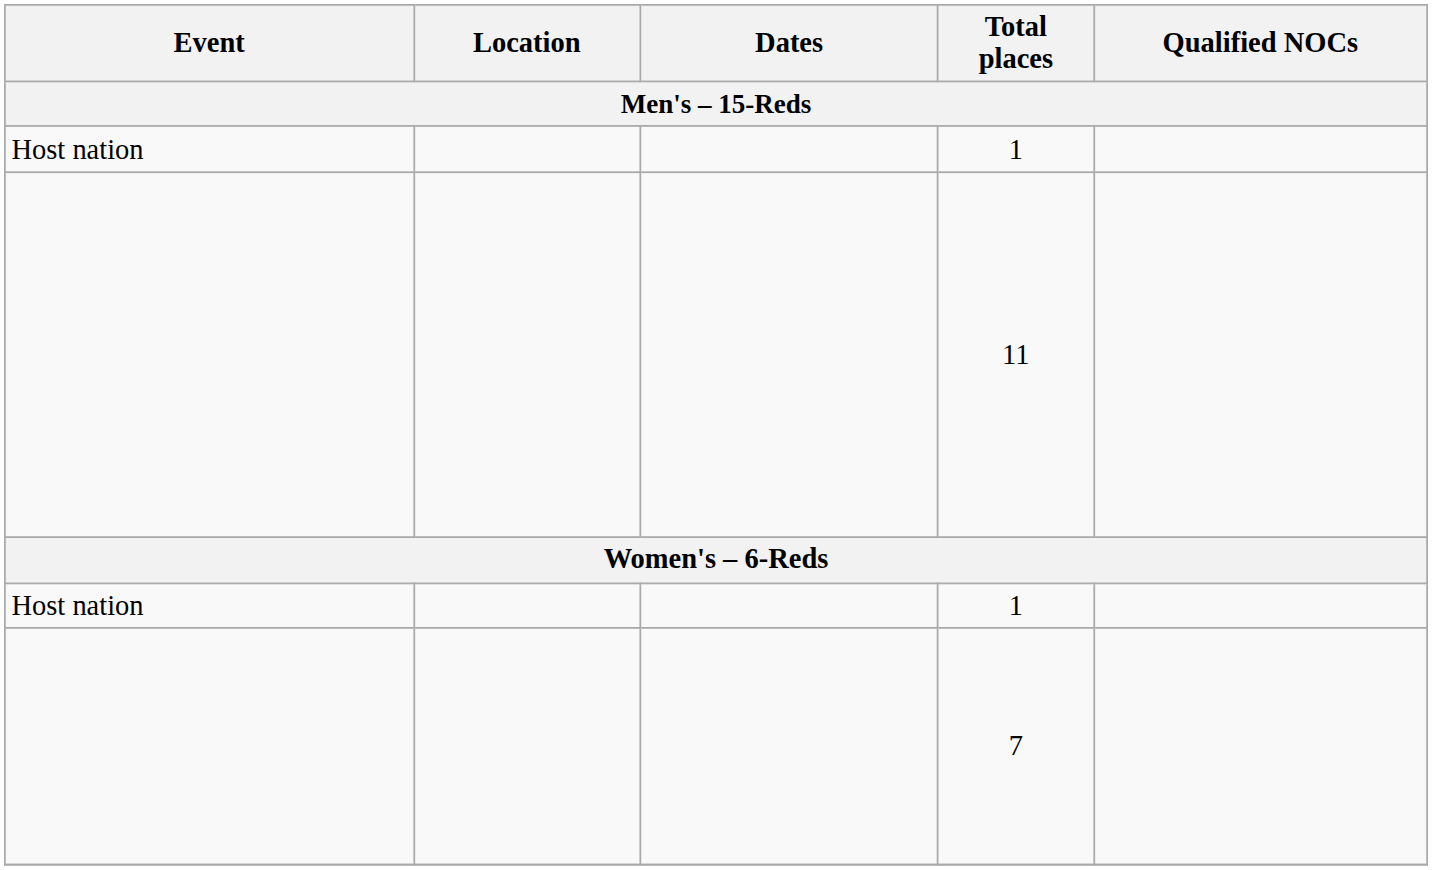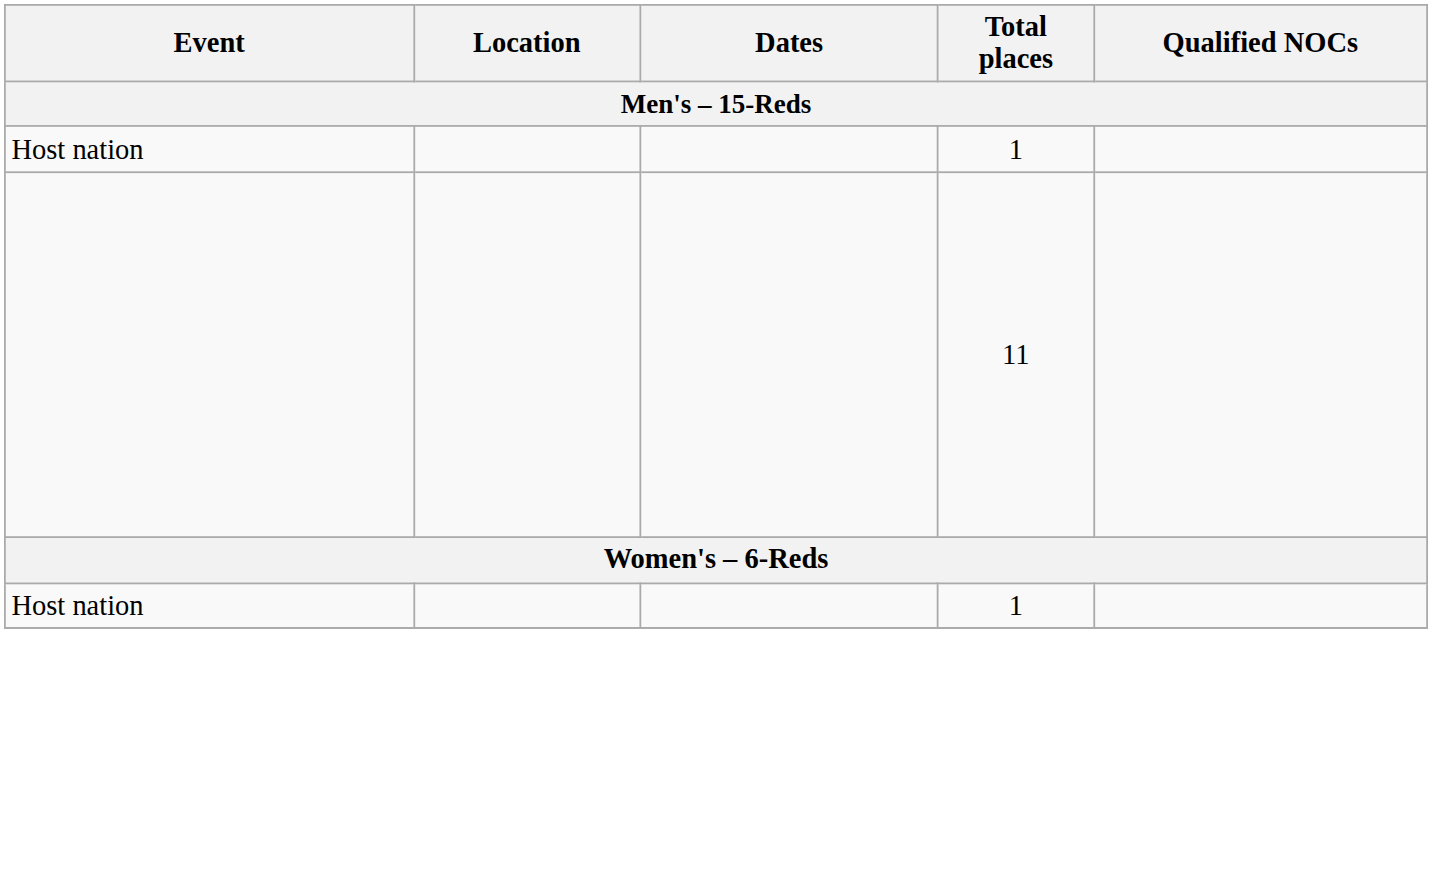 <table class="wikitable" width=800>
 <tr>
 <th>Event</th>
 <th width=120>Location</th>
 <th width=160>Dates</th>
 <th width=80>Total places</th>
 <th width=180>Qualified NOCs</th>
 </tr>
 <tr style="font-size:95%;">
 <th colspan=5>Men's – 15-Reds</th>
 </tr>
 <tr>
 <td>Host nation</td>
 <td></td>
 <td></td>
 <td align="center">1</td>
 <td></td>
 </tr>
 <tr>
 <td></td>
 <td></td>
 <td></td>
 <td align="center">11</td>
 <td><br><br><br><br><br><br><br><br><br><br><br></td>
 </tr>
 <tr>
 <th colspan=5>Women's – 6-Reds</th>
 </tr>
 <tr>
 <td>Host nation</td>
 <td></td>
 <td></td>
 <td align="center">1</td>
 <td></td>
 </tr>
 <tr>
-<td></td>
-<td></td>
-<td></td>
-<td align="center">7</td>
-<td><br><br><br><br><br><br><br></td>
-</tr>
-<tr>
 </tr>
 </table>
